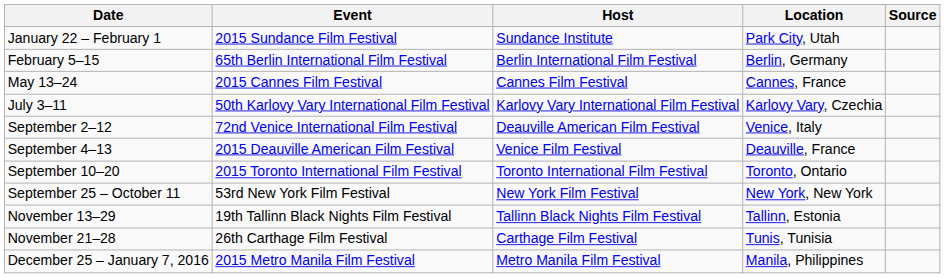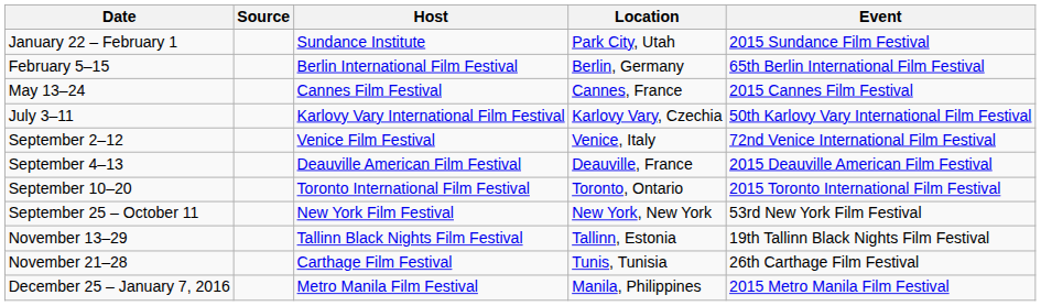 <table class="wikitable sortable">
 <tr>
 <th>Date</th>
-<th>Event</th>
+<th>Source</th>
 <th>Host</th>
 <th>Location</th>
-<th>Source</th>
+<th>Event</th>
 </tr>
 <tr>
 <td>January 22 – February 1</td>
-<td><a href='#'>2015 Sundance Film Festival</a></td>
+<td></td>
 <td><a href='#'>Sundance Institute</a></td>
 <td><a href='#'>Park City</a>, Utah</td>
-<td></td>
+<td><a href='#'>2015 Sundance Film Festival</a></td>
 </tr>
 <tr>
 <td>February 5–15</td>
-<td><a href='#'>65th Berlin International Film Festival</a></td>
+<td></td>
 <td><a href='#'>Berlin International Film Festival</a></td>
 <td><a href='#'>Berlin</a>, Germany</td>
-<td></td>
+<td><a href='#'>65th Berlin International Film Festival</a></td>
 </tr>
 <tr>
 <td>May 13–24</td>
-<td><a href='#'>2015 Cannes Film Festival</a></td>
+<td></td>
 <td><a href='#'>Cannes Film Festival</a></td>
 <td><a href='#'>Cannes</a>, France</td>
-<td></td>
+<td><a href='#'>2015 Cannes Film Festival</a></td>
 </tr>
 <tr>
 <td>July 3–11</td>
-<td><a href='#'>50th Karlovy Vary International Film Festival</a></td>
+<td></td>
 <td><a href='#'>Karlovy Vary International Film Festival</a></td>
 <td><a href='#'>Karlovy Vary</a>, Czechia</td>
-<td></td>
+<td><a href='#'>50th Karlovy Vary International Film Festival</a></td>
 </tr>
 <tr>
 <td>September 2–12</td>
+<td></td>
+<td><a href='#'>Venice Film Festival</a></td>
+<td><a href='#'>Venice</a>, Italy</td>
 <td><a href='#'>72nd Venice International Film Festival</a></td>
-<td><a href='#'>Deauville American Film Festival</a></td>
-<td><a href='#'>Venice</a>, Italy</td>
-<td></td>
 </tr>
 <tr>
 <td>September 4–13</td>
+<td></td>
+<td><a href='#'>Deauville American Film Festival</a></td>
+<td><a href='#'>Deauville</a>, France</td>
 <td><a href='#'>2015 Deauville American Film Festival</a></td>
-<td><a href='#'>Venice Film Festival</a></td>
-<td><a href='#'>Deauville</a>, France</td>
-<td></td>
 </tr>
 <tr>
 <td>September 10–20</td>
-<td><a href='#'>2015 Toronto International Film Festival</a></td>
+<td></td>
 <td><a href='#'>Toronto International Film Festival</a></td>
 <td><a href='#'>Toronto</a>, Ontario</td>
-<td></td>
+<td><a href='#'>2015 Toronto International Film Festival</a></td>
 </tr>
 <tr>
 <td>September 25 – October 11</td>
-<td>53rd New York Film Festival</td>
+<td></td>
 <td><a href='#'>New York Film Festival</a></td>
 <td><a href='#'>New York</a>, New York</td>
-<td></td>
+<td>53rd New York Film Festival</td>
 </tr>
 <tr>
 <td>November 13–29</td>
-<td>19th Tallinn Black Nights Film Festival</td>
+<td></td>
 <td><a href='#'>Tallinn Black Nights Film Festival</a></td>
 <td><a href='#'>Tallinn</a>, Estonia</td>
-<td></td>
+<td>19th Tallinn Black Nights Film Festival</td>
 </tr>
 <tr>
 <td>November 21–28</td>
-<td>26th Carthage Film Festival</td>
+<td></td>
 <td><a href='#'>Carthage Film Festival</a></td>
 <td><a href='#'>Tunis</a>, Tunisia</td>
-<td></td>
+<td>26th Carthage Film Festival</td>
 </tr>
 <tr>
 <td>December 25 – January 7, 2016</td>
-<td><a href='#'>2015 Metro Manila Film Festival</a></td>
+<td></td>
 <td><a href='#'>Metro Manila Film Festival</a></td>
 <td><a href='#'>Manila</a>, Philippines</td>
-<td></td>
+<td><a href='#'>2015 Metro Manila Film Festival</a></td>
 </tr>
 </table>
